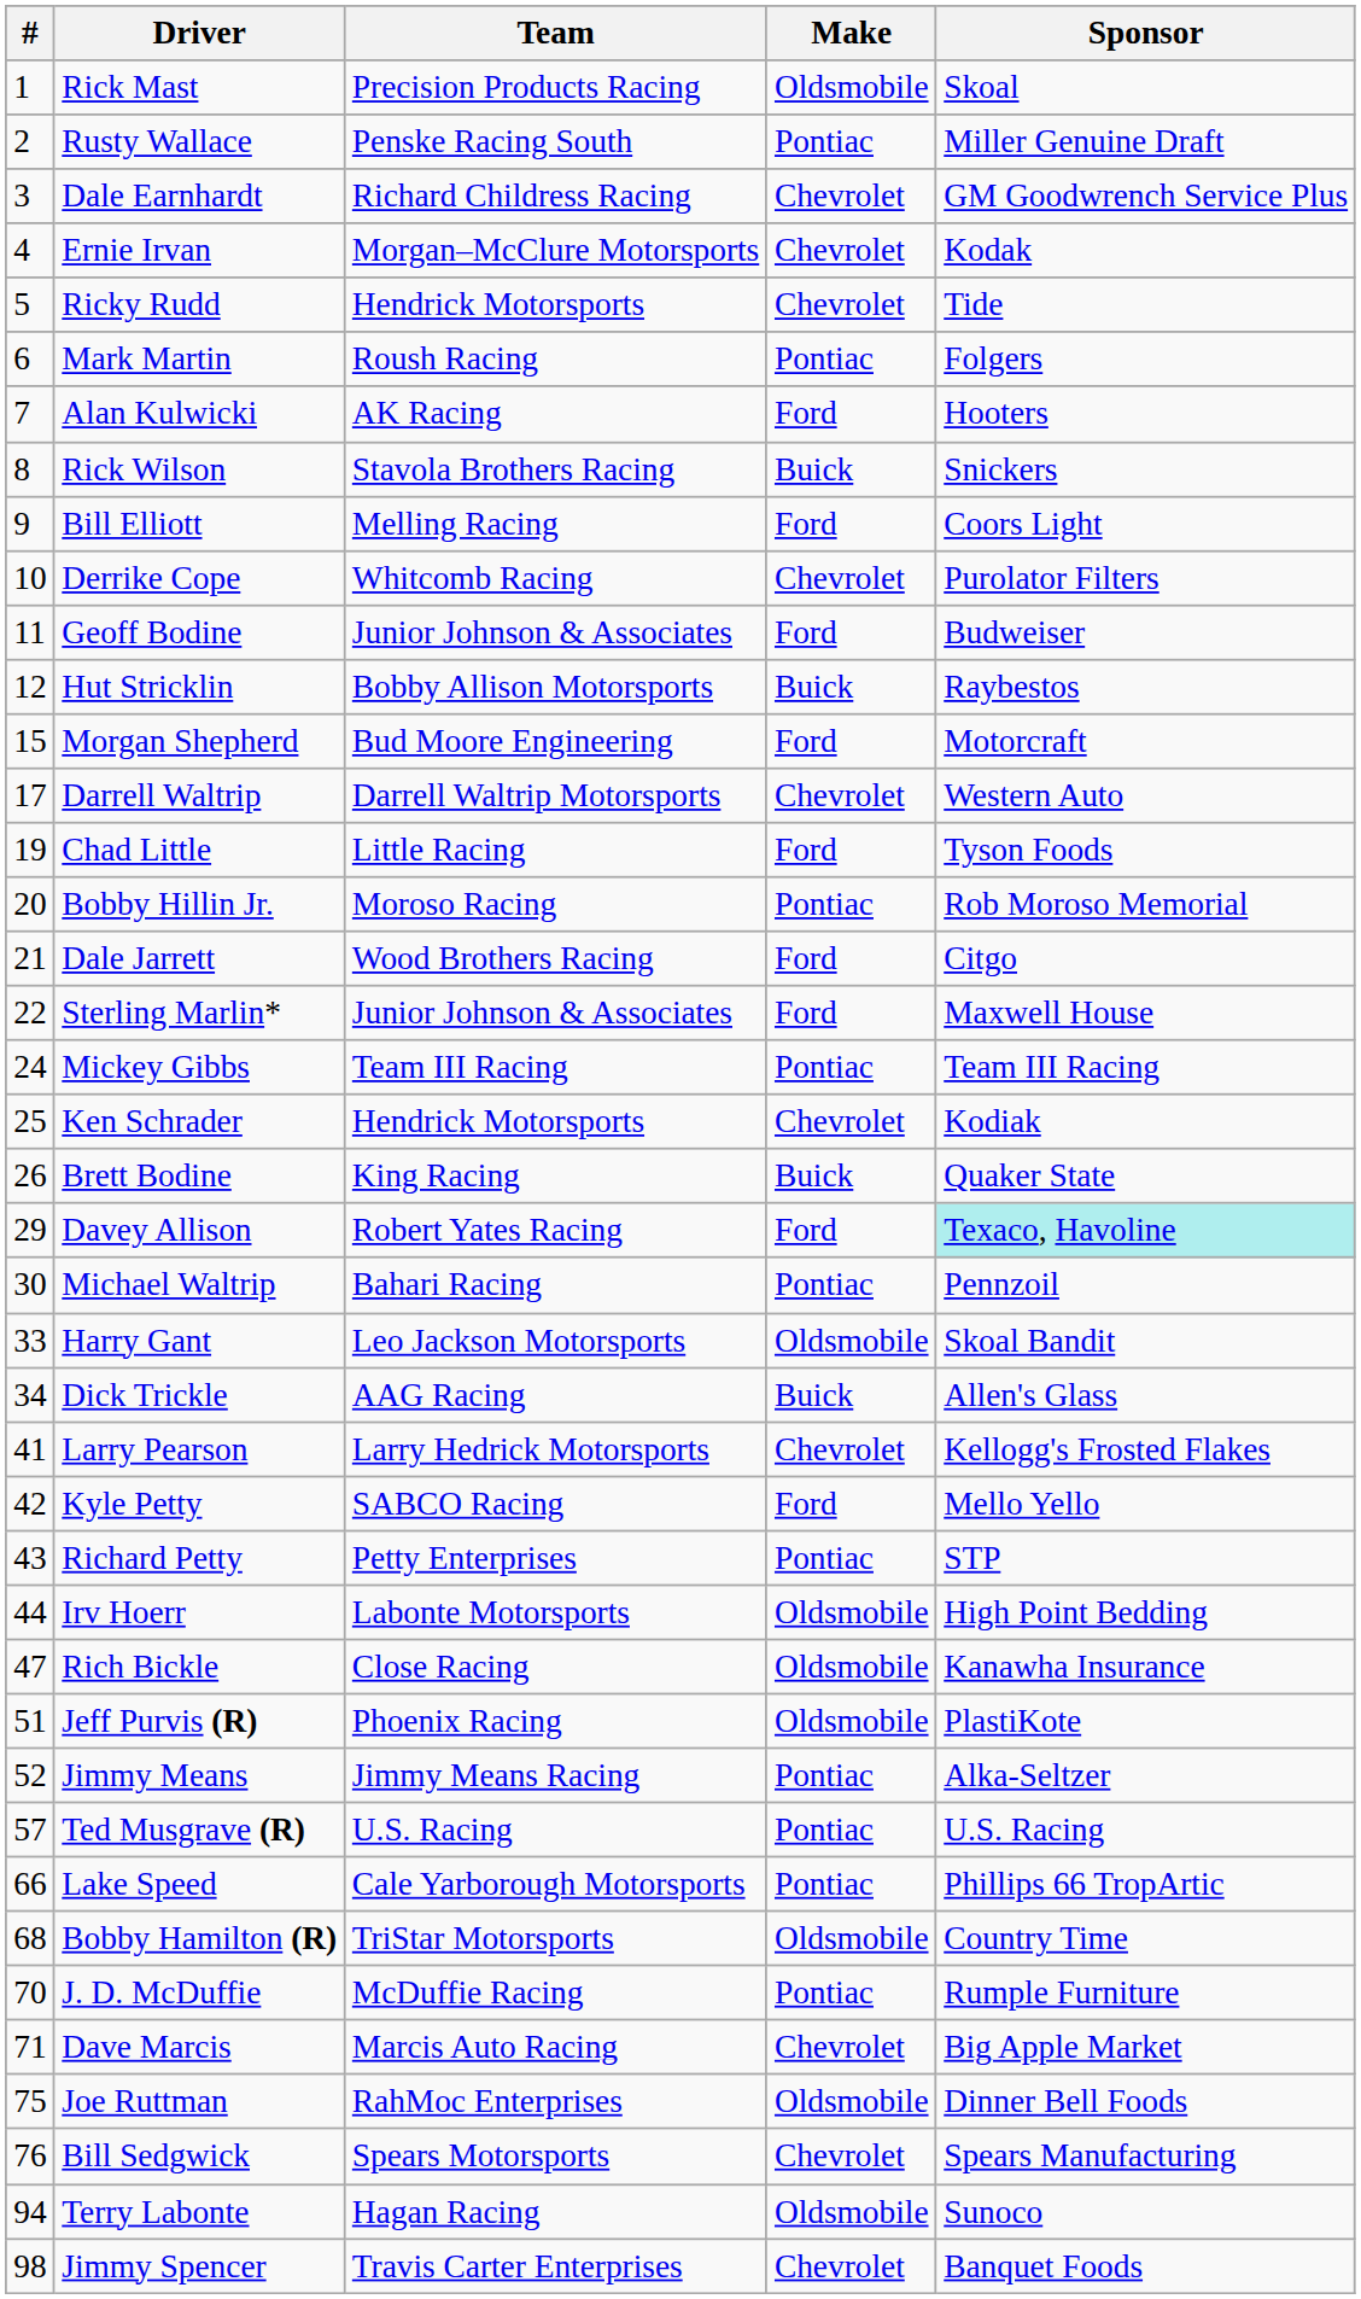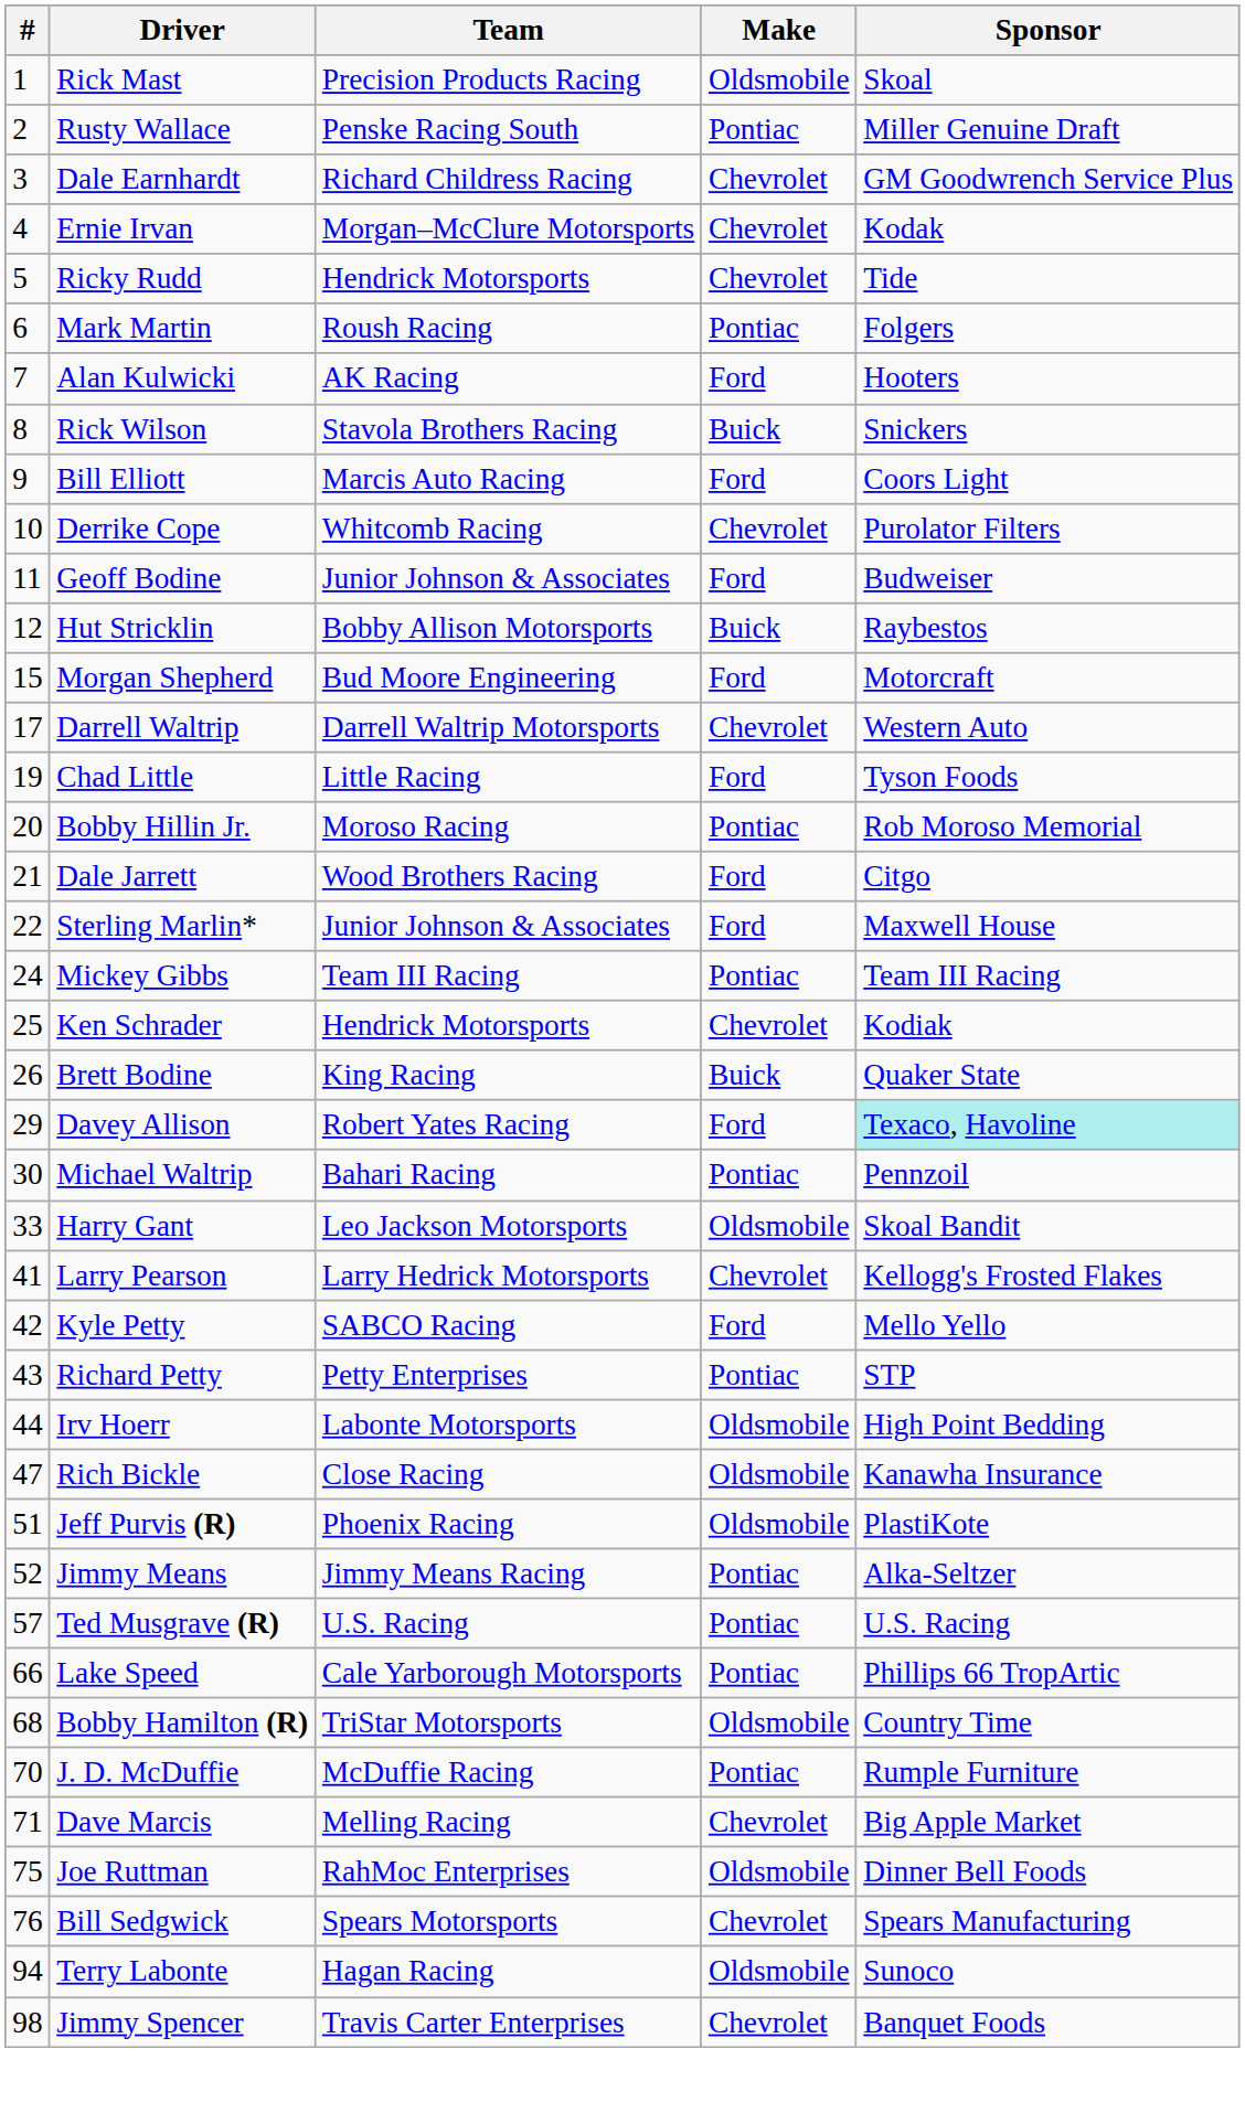 <table class="wikitable" style="font-size:95%">
 <tr>
 <th>#</th>
 <th>Driver</th>
 <th>Team</th>
 <th>Make</th>
 <th>Sponsor</th>
 </tr>
 <tr>
 <td>1</td>
 <td><a href='#'>Rick Mast</a></td>
 <td><a href='#'>Precision Products Racing</a></td>
 <td><a href='#'>Oldsmobile</a></td>
 <td><a href='#'>Skoal</a></td>
 </tr>
 <tr>
 <td>2</td>
 <td><a href='#'>Rusty Wallace</a></td>
 <td><a href='#'>Penske Racing South</a></td>
 <td><a href='#'>Pontiac</a></td>
 <td><a href='#'>Miller Genuine Draft</a></td>
 </tr>
 <tr>
 <td>3</td>
 <td><a href='#'>Dale Earnhardt</a></td>
 <td><a href='#'>Richard Childress Racing</a></td>
 <td><a href='#'>Chevrolet</a></td>
 <td><a href='#'>GM Goodwrench Service Plus</a></td>
 </tr>
 <tr>
 <td>4</td>
 <td><a href='#'>Ernie Irvan</a></td>
 <td><a href='#'>Morgan–McClure Motorsports</a></td>
 <td><a href='#'>Chevrolet</a></td>
 <td><a href='#'>Kodak</a></td>
 </tr>
 <tr>
 <td>5</td>
 <td><a href='#'>Ricky Rudd</a></td>
 <td><a href='#'>Hendrick Motorsports</a></td>
 <td><a href='#'>Chevrolet</a></td>
 <td><a href='#'>Tide</a></td>
 </tr>
 <tr>
 <td>6</td>
 <td><a href='#'>Mark Martin</a></td>
 <td><a href='#'>Roush Racing</a></td>
 <td><a href='#'>Pontiac</a></td>
 <td><a href='#'>Folgers</a></td>
 </tr>
 <tr>
 <td>7</td>
 <td><a href='#'>Alan Kulwicki</a></td>
 <td><a href='#'>AK Racing</a></td>
 <td><a href='#'>Ford</a></td>
 <td><a href='#'>Hooters</a></td>
 </tr>
 <tr>
 <td>8</td>
 <td><a href='#'>Rick Wilson</a></td>
 <td><a href='#'>Stavola Brothers Racing</a></td>
 <td><a href='#'>Buick</a></td>
 <td><a href='#'>Snickers</a></td>
 </tr>
 <tr>
 <td>9</td>
 <td><a href='#'>Bill Elliott</a></td>
-<td><a href='#'>Melling Racing</a></td>
+<td><a href='#'>Marcis Auto Racing</a></td>
 <td><a href='#'>Ford</a></td>
 <td><a href='#'>Coors Light</a></td>
 </tr>
 <tr>
 <td>10</td>
 <td><a href='#'>Derrike Cope</a></td>
 <td><a href='#'>Whitcomb Racing</a></td>
 <td><a href='#'>Chevrolet</a></td>
 <td><a href='#'>Purolator Filters</a></td>
 </tr>
 <tr>
 <td>11</td>
 <td><a href='#'>Geoff Bodine</a></td>
 <td><a href='#'>Junior Johnson & Associates</a></td>
 <td><a href='#'>Ford</a></td>
 <td><a href='#'>Budweiser</a></td>
 </tr>
 <tr>
 <td>12</td>
 <td><a href='#'>Hut Stricklin</a></td>
 <td><a href='#'>Bobby Allison Motorsports</a></td>
 <td><a href='#'>Buick</a></td>
 <td><a href='#'>Raybestos</a></td>
 </tr>
 <tr>
 <td>15</td>
 <td><a href='#'>Morgan Shepherd</a></td>
 <td><a href='#'>Bud Moore Engineering</a></td>
 <td><a href='#'>Ford</a></td>
 <td><a href='#'>Motorcraft</a></td>
 </tr>
 <tr>
 <td>17</td>
 <td><a href='#'>Darrell Waltrip</a></td>
 <td><a href='#'>Darrell Waltrip Motorsports</a></td>
 <td><a href='#'>Chevrolet</a></td>
 <td><a href='#'>Western Auto</a></td>
 </tr>
 <tr>
 <td>19</td>
 <td><a href='#'>Chad Little</a></td>
 <td><a href='#'>Little Racing</a></td>
 <td><a href='#'>Ford</a></td>
 <td><a href='#'>Tyson Foods</a></td>
 </tr>
 <tr>
 <td>20</td>
 <td><a href='#'>Bobby Hillin Jr.</a></td>
 <td><a href='#'>Moroso Racing</a></td>
 <td><a href='#'>Pontiac</a></td>
 <td><a href='#'>Rob Moroso Memorial</a></td>
 </tr>
 <tr>
 <td>21</td>
 <td><a href='#'>Dale Jarrett</a></td>
 <td><a href='#'>Wood Brothers Racing</a></td>
 <td><a href='#'>Ford</a></td>
 <td><a href='#'>Citgo</a></td>
 </tr>
 <tr>
 <td>22</td>
 <td><a href='#'>Sterling Marlin</a>*</td>
 <td><a href='#'>Junior Johnson & Associates</a></td>
 <td><a href='#'>Ford</a></td>
 <td><a href='#'>Maxwell House</a></td>
 </tr>
 <tr>
 <td>24</td>
 <td><a href='#'>Mickey Gibbs</a></td>
 <td><a href='#'>Team III Racing</a></td>
 <td><a href='#'>Pontiac</a></td>
 <td><a href='#'>Team III Racing</a></td>
 </tr>
 <tr>
 <td>25</td>
 <td><a href='#'>Ken Schrader</a></td>
 <td><a href='#'>Hendrick Motorsports</a></td>
 <td><a href='#'>Chevrolet</a></td>
 <td><a href='#'>Kodiak</a></td>
 </tr>
 <tr>
 <td>26</td>
 <td><a href='#'>Brett Bodine</a></td>
 <td><a href='#'>King Racing</a></td>
 <td><a href='#'>Buick</a></td>
 <td><a href='#'>Quaker State</a></td>
 </tr>
 <tr>
 <td>29</td>
 <td><a href='#'>Davey Allison</a></td>
 <td><a href='#'>Robert Yates Racing</a></td>
 <td><a href='#'>Ford</a></td>
 <td style="background: paleturquoise;"><a href='#'>Texaco</a>, <a href='#'>Havoline</a></td>
 </tr>
 <tr>
 <td>30</td>
 <td><a href='#'>Michael Waltrip</a></td>
 <td><a href='#'>Bahari Racing</a></td>
 <td><a href='#'>Pontiac</a></td>
 <td><a href='#'>Pennzoil</a></td>
 </tr>
 <tr>
 <td>33</td>
 <td><a href='#'>Harry Gant</a></td>
 <td><a href='#'>Leo Jackson Motorsports</a></td>
 <td><a href='#'>Oldsmobile</a></td>
 <td><a href='#'>Skoal Bandit</a></td>
 </tr>
 <tr>
-<td>34</td>
-<td><a href='#'>Dick Trickle</a></td>
-<td><a href='#'>AAG Racing</a></td>
-<td><a href='#'>Buick</a></td>
-<td><a href='#'>Allen's Glass</a></td>
-</tr>
-<tr>
 <td>41</td>
 <td><a href='#'>Larry Pearson</a></td>
 <td><a href='#'>Larry Hedrick Motorsports</a></td>
 <td><a href='#'>Chevrolet</a></td>
 <td><a href='#'>Kellogg's Frosted Flakes</a></td>
 </tr>
 <tr>
 <td>42</td>
 <td><a href='#'>Kyle Petty</a></td>
 <td><a href='#'>SABCO Racing</a></td>
 <td><a href='#'>Ford</a></td>
 <td><a href='#'>Mello Yello</a></td>
 </tr>
 <tr>
 <td>43</td>
 <td><a href='#'>Richard Petty</a></td>
 <td><a href='#'>Petty Enterprises</a></td>
 <td><a href='#'>Pontiac</a></td>
 <td><a href='#'>STP</a></td>
 </tr>
 <tr>
 <td>44</td>
 <td><a href='#'>Irv Hoerr</a></td>
 <td><a href='#'>Labonte Motorsports</a></td>
 <td><a href='#'>Oldsmobile</a></td>
 <td><a href='#'>High Point Bedding</a></td>
 </tr>
 <tr>
 <td>47</td>
 <td><a href='#'>Rich Bickle</a></td>
 <td><a href='#'>Close Racing</a></td>
 <td><a href='#'>Oldsmobile</a></td>
 <td><a href='#'>Kanawha Insurance</a></td>
 </tr>
 <tr>
 <td>51</td>
 <td><a href='#'>Jeff Purvis</a> <strong>(R)</strong></td>
 <td><a href='#'>Phoenix Racing</a></td>
 <td><a href='#'>Oldsmobile</a></td>
 <td><a href='#'>PlastiKote</a></td>
 </tr>
 <tr>
 <td>52</td>
 <td><a href='#'>Jimmy Means</a></td>
 <td><a href='#'>Jimmy Means Racing</a></td>
 <td><a href='#'>Pontiac</a></td>
 <td><a href='#'>Alka-Seltzer</a></td>
 </tr>
 <tr>
 <td>57</td>
 <td><a href='#'>Ted Musgrave</a> <strong>(R)</strong></td>
 <td><a href='#'>U.S. Racing</a></td>
 <td><a href='#'>Pontiac</a></td>
 <td><a href='#'>U.S. Racing</a></td>
 </tr>
 <tr>
 <td>66</td>
 <td><a href='#'>Lake Speed</a></td>
 <td><a href='#'>Cale Yarborough Motorsports</a></td>
 <td><a href='#'>Pontiac</a></td>
 <td><a href='#'>Phillips 66 TropArtic</a></td>
 </tr>
 <tr>
 <td>68</td>
 <td><a href='#'>Bobby Hamilton</a> <strong>(R)</strong></td>
 <td><a href='#'>TriStar Motorsports</a></td>
 <td><a href='#'>Oldsmobile</a></td>
 <td><a href='#'>Country Time</a></td>
 </tr>
 <tr>
 <td>70</td>
 <td><a href='#'>J. D. McDuffie</a></td>
 <td><a href='#'>McDuffie Racing</a></td>
 <td><a href='#'>Pontiac</a></td>
 <td><a href='#'>Rumple Furniture</a></td>
 </tr>
 <tr>
 <td>71</td>
 <td><a href='#'>Dave Marcis</a></td>
-<td><a href='#'>Marcis Auto Racing</a></td>
+<td><a href='#'>Melling Racing</a></td>
 <td><a href='#'>Chevrolet</a></td>
 <td><a href='#'>Big Apple Market</a></td>
 </tr>
 <tr>
 <td>75</td>
 <td><a href='#'>Joe Ruttman</a></td>
 <td><a href='#'>RahMoc Enterprises</a></td>
 <td><a href='#'>Oldsmobile</a></td>
 <td><a href='#'>Dinner Bell Foods</a></td>
 </tr>
 <tr>
 <td>76</td>
 <td><a href='#'>Bill Sedgwick</a></td>
 <td><a href='#'>Spears Motorsports</a></td>
 <td><a href='#'>Chevrolet</a></td>
 <td><a href='#'>Spears Manufacturing</a></td>
 </tr>
 <tr>
 <td>94</td>
 <td><a href='#'>Terry Labonte</a></td>
 <td><a href='#'>Hagan Racing</a></td>
 <td><a href='#'>Oldsmobile</a></td>
 <td><a href='#'>Sunoco</a></td>
 </tr>
 <tr>
 <td>98</td>
 <td><a href='#'>Jimmy Spencer</a></td>
 <td><a href='#'>Travis Carter Enterprises</a></td>
 <td><a href='#'>Chevrolet</a></td>
 <td><a href='#'>Banquet Foods</a></td>
 </tr>
 </table>
